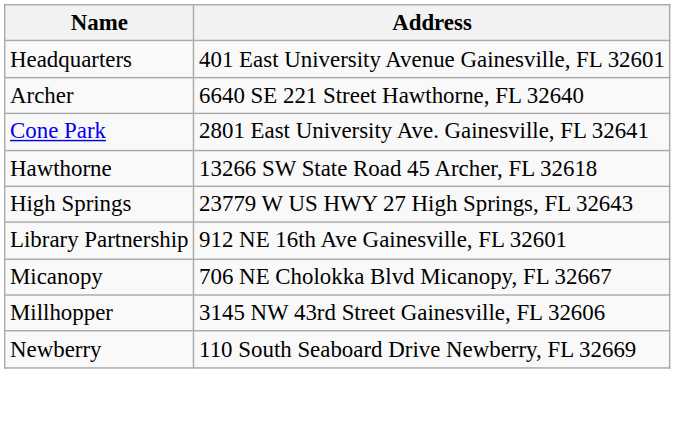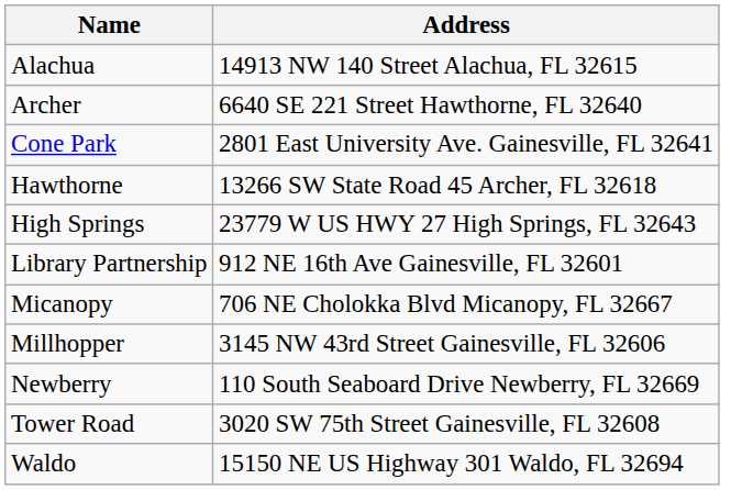 <table class="wikitable">
 <tr>
 <th>Name</th>
 <th>Address</th>
 </tr>
 <tr>
-<td>Headquarters</td>
-<td>401 East University Avenue Gainesville, FL 32601</td>
+<td>Alachua</td>
+<td>14913 NW 140 Street Alachua, FL 32615</td>
 </tr>
 <tr>
 <td>Archer</td>
 <td>6640 SE 221 Street Hawthorne, FL 32640</td>
 </tr>
 <tr>
 <td><a href='#'>Cone Park</a></td>
 <td>2801 East University Ave. Gainesville, FL 32641</td>
 </tr>
 <tr>
 <td>Hawthorne</td>
 <td>13266 SW State Road 45 Archer, FL 32618</td>
 </tr>
 <tr>
 <td>High Springs</td>
 <td>23779 W US HWY 27 High Springs, FL 32643</td>
 </tr>
 <tr>
 <td>Library Partnership</td>
 <td>912 NE 16th Ave Gainesville, FL 32601</td>
 </tr>
 <tr>
 <td>Micanopy</td>
 <td>706 NE Cholokka Blvd Micanopy, FL 32667</td>
 </tr>
 <tr>
 <td>Millhopper</td>
 <td>3145 NW 43rd Street Gainesville, FL 32606</td>
 </tr>
 <tr>
 <td>Newberry</td>
 <td>110 South Seaboard Drive Newberry, FL 32669</td>
 </tr>
+<tr>
+<td>Tower Road</td>
+<td>3020 SW 75th Street Gainesville, FL 32608</td>
+</tr>
+<tr>
+<td>Waldo</td>
+<td>15150 NE US Highway 301 Waldo, FL 32694</td>
+</tr>
 </table>
